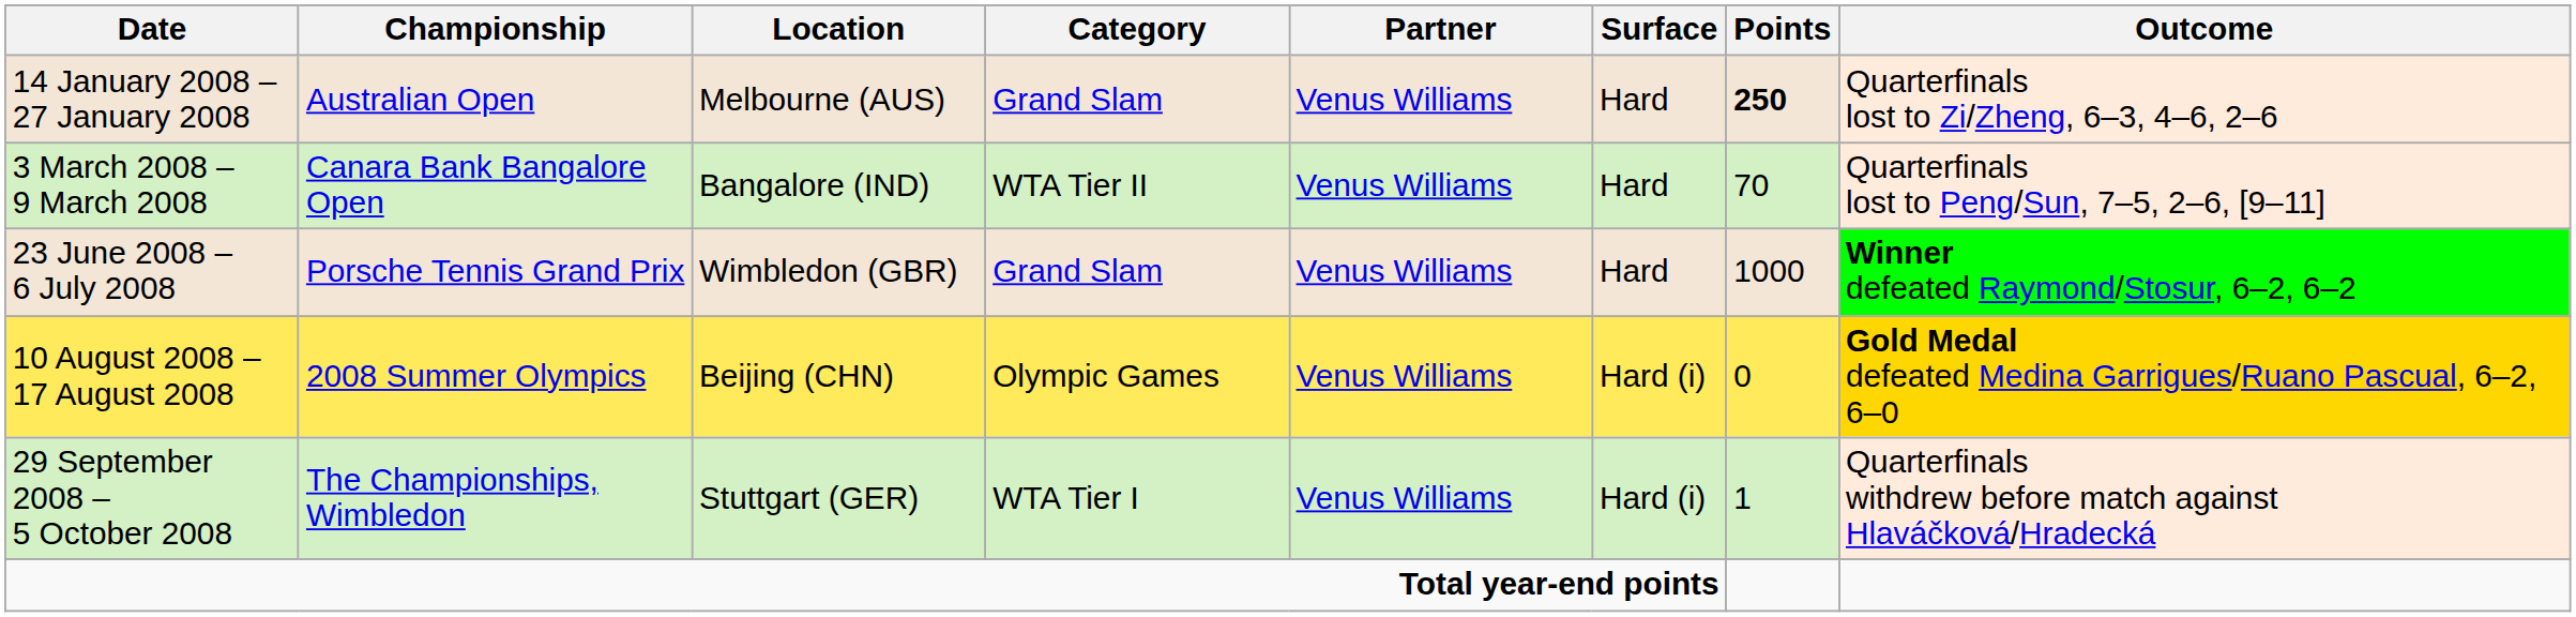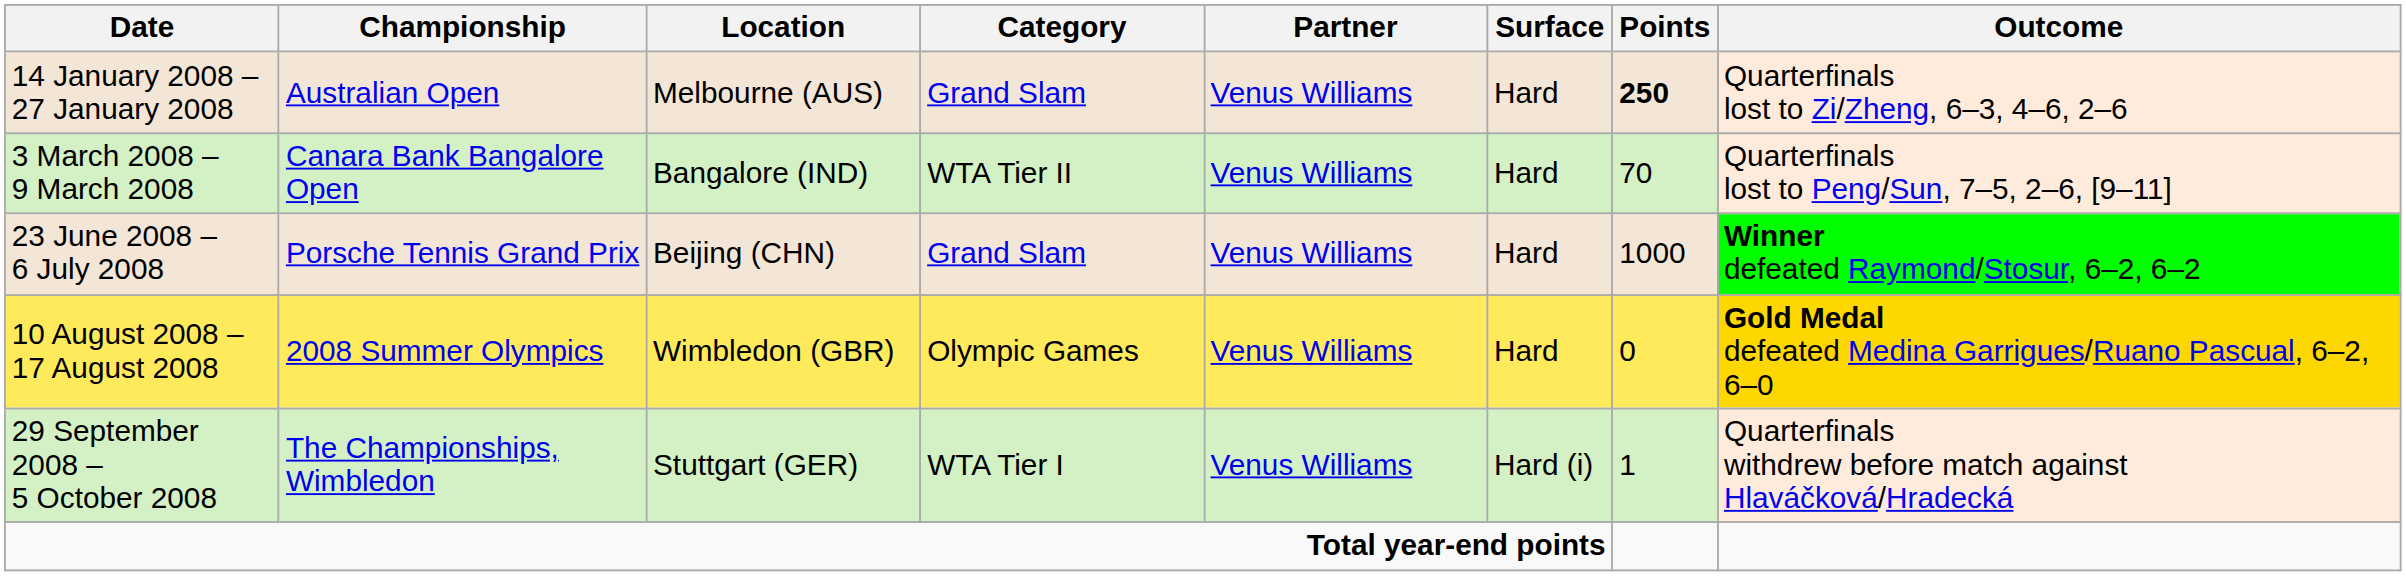 <table class="wikitable">
 <tr>
 <th width=140>Date</th>
 <th width=190>Championship</th>
 <th width=140>Location</th>
 <th width=145>Category</th>
 <th width=145>Partner</th>
 <th width=60>Surface</th>
 <th width=40>Points</th>
 <th width=360>Outcome</th>
 </tr>
 <tr style="background:#f3e6d7;">
 <td>14 January 2008 –<br>27 January 2008</td>
 <td><a href='#'>Australian Open</a></td>
 <td>Melbourne (AUS)</td>
 <td><a href='#'>Grand Slam</a></td>
 <td> <a href='#'>Venus Williams</a></td>
 <td>Hard</td>
 <td><strong>250</strong></td>
 <td style="background:#ffebdc;">Quarterfinals <br>lost to <a href='#'>Zi</a>/<a href='#'>Zheng</a>, 6–3, 4–6, 2–6</td>
 </tr>
 <tr style="background:#d4f1c5;">
 <td>3 March 2008 –<br>9 March 2008</td>
 <td><a href='#'>Canara Bank Bangalore Open</a></td>
 <td>Bangalore (IND)</td>
 <td>WTA Tier II</td>
 <td> <a href='#'>Venus Williams</a></td>
 <td>Hard</td>
 <td>70</td>
 <td style="background:#ffebdc;">Quarterfinals <br>lost to <a href='#'>Peng</a>/<a href='#'>Sun</a>, 7–5, 2–6, [9–11]</td>
 </tr>
 <tr style="background:#f3e6d7;">
 <td>23 June 2008 –<br>6 July 2008</td>
 <td><a href='#'>Porsche Tennis Grand Prix</a></td>
-<td>Wimbledon (GBR)</td>
+<td>Beijing (CHN)</td>
 <td><a href='#'>Grand Slam</a></td>
 <td> <a href='#'>Venus Williams</a></td>
 <td>Hard</td>
 <td>1000</td>
 <td style="background:lime;"><strong>Winner</strong> <br>defeated <a href='#'>Raymond</a>/<a href='#'>Stosur</a>, 6–2, 6–2</td>
 </tr>
 <tr style="background:#ffea5c;">
 <td>10 August 2008 –<br>17 August 2008</td>
 <td><a href='#'>2008 Summer Olympics</a></td>
-<td>Beijing (CHN)</td>
+<td>Wimbledon (GBR)</td>
 <td>Olympic Games</td>
 <td> <a href='#'>Venus Williams</a></td>
-<td>Hard (i)</td>
+<td>Hard</td>
 <td>0</td>
 <td style="background:gold;"><strong>Gold Medal</strong> <br>defeated <a href='#'>Medina Garrigues</a>/<a href='#'>Ruano Pascual</a>, 6–2, 6–0</td>
 </tr>
 <tr style="background:#d4f1c5;">
 <td>29 September 2008 –<br>5 October 2008</td>
 <td><a href='#'>The Championships, Wimbledon</a></td>
 <td>Stuttgart (GER)</td>
 <td>WTA Tier I</td>
 <td> <a href='#'>Venus Williams</a></td>
 <td>Hard (i)</td>
 <td>1</td>
 <td style="background:#ffebdc;">Quarterfinals <br>withdrew before match against <a href='#'>Hlaváčková</a>/<a href='#'>Hradecká</a></td>
 </tr>
 <tr>
 <td colspan=6 align=right><strong>Total year-end points</strong></td>
 <td></td>
 <td></td>
 </tr>
 </table>
